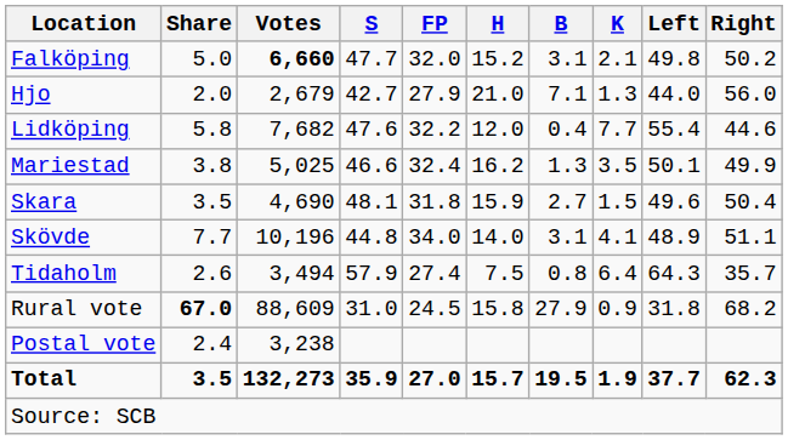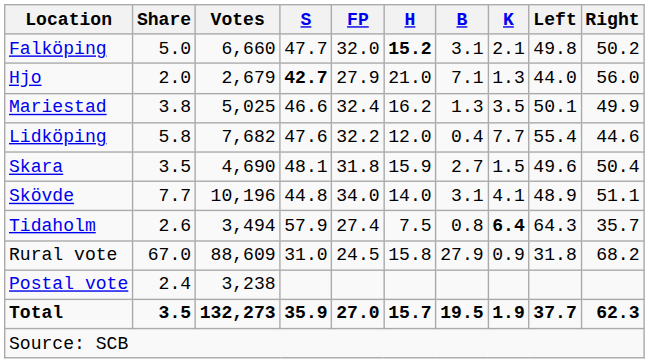 <table class="wikitable sortable" style=text-align:right>
 <tr>
 <th>Location</th>
 <th>Share</th>
 <th>Votes</th>
 <th><a href='#'>S</a></th>
 <th><a href='#'>FP</a></th>
 <th><a href='#'>H</a></th>
 <th><a href='#'>B</a></th>
 <th><a href='#'>K</a></th>
 <th>Left</th>
 <th>Right</th>
 </tr>
 <tr>
 <td align=left><a href='#'>Falköping</a></td>
 <td>5.0</td>
-<td><strong>6,660</strong></td>
+<td>6,660</td>
 <td>47.7</td>
 <td>32.0</td>
-<td>15.2</td>
+<td><strong>15.2</strong></td>
 <td>3.1</td>
 <td>2.1</td>
 <td>49.8</td>
 <td>50.2</td>
 </tr>
 <tr>
 <td align=left><a href='#'>Hjo</a></td>
 <td>2.0</td>
 <td>2,679</td>
-<td>42.7</td>
+<td><strong>42.7</strong></td>
 <td>27.9</td>
 <td>21.0</td>
 <td>7.1</td>
 <td>1.3</td>
 <td>44.0</td>
 <td>56.0</td>
+</tr>
+<tr>
+<td align=left><a href='#'>Mariestad</a></td>
+<td>3.8</td>
+<td>5,025</td>
+<td>46.6</td>
+<td>32.4</td>
+<td>16.2</td>
+<td>1.3</td>
+<td>3.5</td>
+<td>50.1</td>
+<td>49.9</td>
 </tr>
 <tr>
 <td align=left><a href='#'>Lidköping</a></td>
 <td>5.8</td>
 <td>7,682</td>
 <td>47.6</td>
 <td>32.2</td>
 <td>12.0</td>
 <td>0.4</td>
 <td>7.7</td>
 <td>55.4</td>
 <td>44.6</td>
-</tr>
-<tr>
-<td align=left><a href='#'>Mariestad</a></td>
-<td>3.8</td>
-<td>5,025</td>
-<td>46.6</td>
-<td>32.4</td>
-<td>16.2</td>
-<td>1.3</td>
-<td>3.5</td>
-<td>50.1</td>
-<td>49.9</td>
 </tr>
 <tr>
 <td align=left><a href='#'>Skara</a></td>
 <td>3.5</td>
 <td>4,690</td>
 <td>48.1</td>
 <td>31.8</td>
 <td>15.9</td>
 <td>2.7</td>
 <td>1.5</td>
 <td>49.6</td>
 <td>50.4</td>
 </tr>
 <tr>
 <td align=left><a href='#'>Skövde</a></td>
 <td>7.7</td>
 <td>10,196</td>
 <td>44.8</td>
 <td>34.0</td>
 <td>14.0</td>
 <td>3.1</td>
 <td>4.1</td>
 <td>48.9</td>
 <td>51.1</td>
 </tr>
 <tr>
 <td align=left><a href='#'>Tidaholm</a></td>
 <td>2.6</td>
 <td>3,494</td>
 <td>57.9</td>
 <td>27.4</td>
 <td>7.5</td>
 <td>0.8</td>
-<td>6.4</td>
+<td><strong>6.4</strong></td>
 <td>64.3</td>
 <td>35.7</td>
 </tr>
 <tr>
 <td align=left>Rural vote</td>
-<td><strong>67.0</strong></td>
+<td>67.0</td>
 <td>88,609</td>
 <td>31.0</td>
 <td>24.5</td>
 <td>15.8</td>
 <td>27.9</td>
 <td>0.9</td>
 <td>31.8</td>
 <td>68.2</td>
 </tr>
 <tr>
 <td align=left><a href='#'>Postal vote</a></td>
 <td>2.4</td>
 <td>3,238</td>
 <td></td>
 <td></td>
 <td></td>
 <td></td>
 <td></td>
 <td></td>
 <td></td>
 </tr>
 <tr>
 <td align=left><strong>Total</strong></td>
 <td><strong>3.5</strong></td>
 <td><strong>132,273</strong></td>
 <td><strong>35.9</strong></td>
 <td><strong>27.0</strong></td>
 <td><strong>15.7</strong></td>
 <td><strong>19.5</strong></td>
 <td><strong>1.9</strong></td>
 <td><strong>37.7</strong></td>
 <td><strong>62.3</strong></td>
 </tr>
 <tr>
 <td align=left colspan=10>Source: SCB </td>
 </tr>
 </table>
